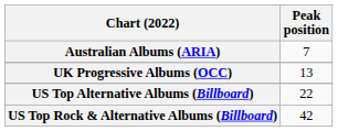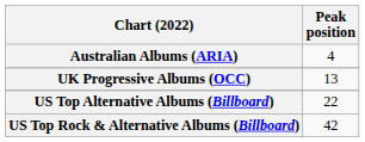 <table class="wikitable sortable plainrowheaders" style="text-align:center">
 <tr>
 <th scope="col">Chart (2022)</th>
 <th scope="col">Peak<br>position</th>
 </tr>
 <tr>
 <th scope="row">Australian Albums (<a href='#'>ARIA</a>)</th>
-<td>7</td>
+<td>4</td>
 </tr>
 <tr>
 </tr>
 <tr>
 <th scope="row">UK Progressive Albums (<a href='#'>OCC</a>)</th>
 <td>13</td>
 </tr>
 <tr>
 </tr>
 <tr>
 </tr>
 <tr>
 <th scope="row">US Top Alternative Albums (<em><a href='#'>Billboard</a></em>)</th>
 <td>22</td>
 </tr>
 <tr>
 <th scope="row">US Top Rock & Alternative Albums (<em><a href='#'>Billboard</a></em>)</th>
 <td>42</td>
 </tr>
 </table>
